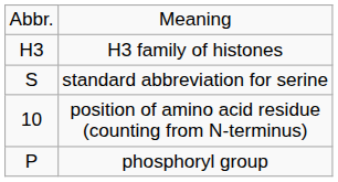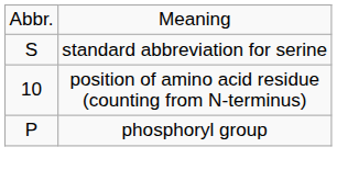 <table class="wikitable" style="text-align:center">
 <tr>
 <td>Abbr.</td>
 <td>Meaning</td>
-</tr>
-<tr>
-<td>H3</td>
-<td>H3 family of histones</td>
 </tr>
 <tr>
 <td>S</td>
 <td>standard abbreviation for serine</td>
 </tr>
 <tr>
 <td>10</td>
 <td>position of amino acid residue<br>(counting from N-terminus)</td>
 </tr>
 <tr>
 <td>P</td>
 <td>phosphoryl group</td>
 </tr>
 </table>
